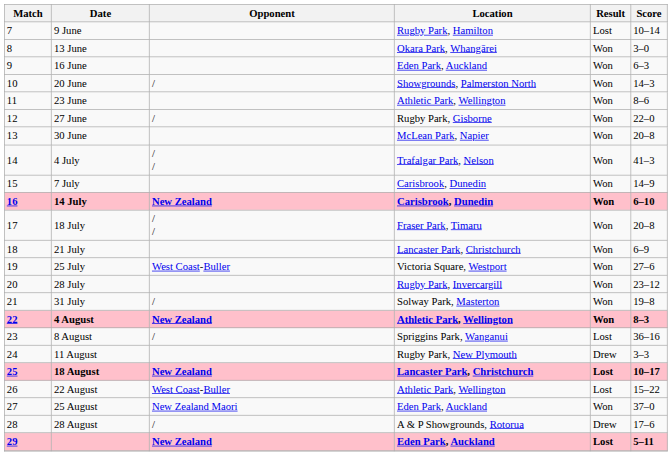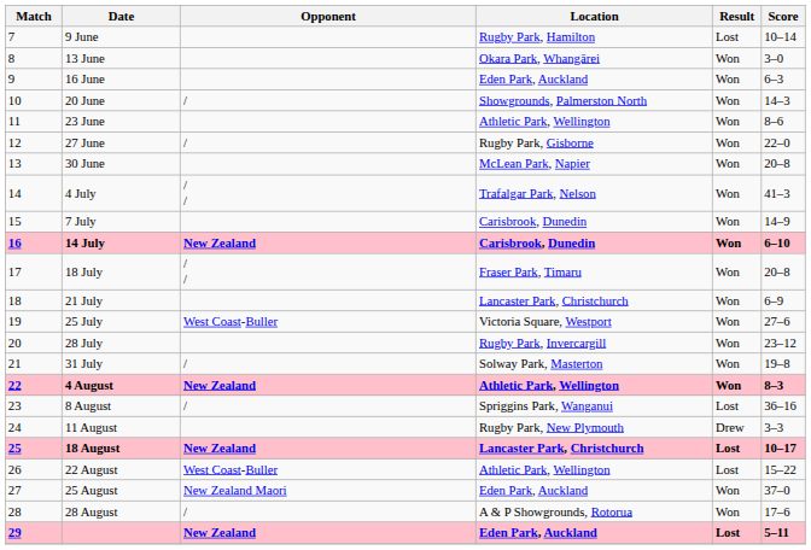 <table class = "wikitable" style="width: 75%; font-size: 95%; border: 1px solid darkgray" cellpadding="4" cellspacing="0">
 <tr>
 <th scope="col" width="4%">Match</th>
 <th scope="col" width="10%">Date</th>
 <th scope="col" width="25%">Opponent</th>
 <th scope="col" width="20%">Location</th>
 <th scope="col" width="2%">Result</th>
 <th scope="col" width="2%">Score</th>
 </tr>
 <tr>
 <td>7</td>
 <td>9 June</td>
 <td></td>
 <td><a href='#'>Rugby Park</a>, <a href='#'>Hamilton</a></td>
 <td>Lost</td>
 <td>10–14</td>
 </tr>
 <tr>
 <td>8</td>
 <td>13 June</td>
 <td></td>
 <td><a href='#'>Okara Park</a>, <a href='#'>Whangārei</a></td>
 <td>Won</td>
 <td>3–0</td>
 </tr>
 <tr>
 <td>9</td>
 <td>16 June</td>
 <td></td>
 <td><a href='#'>Eden Park</a>, <a href='#'>Auckland</a></td>
 <td>Won</td>
 <td>6–3</td>
 </tr>
 <tr>
 <td>10</td>
 <td>20 June</td>
 <td> /<br></td>
 <td><a href='#'>Showgrounds</a>, <a href='#'>Palmerston North</a></td>
 <td>Won</td>
 <td>14–3</td>
 </tr>
 <tr>
 <td>11</td>
 <td>23 June</td>
 <td></td>
 <td><a href='#'>Athletic Park</a>, <a href='#'>Wellington</a></td>
 <td>Won</td>
 <td>8–6</td>
 </tr>
 <tr>
 <td>12</td>
 <td>27 June</td>
 <td> /<br></td>
 <td>Rugby Park, <a href='#'>Gisborne</a></td>
 <td>Won</td>
 <td>22–0</td>
 </tr>
 <tr>
 <td>13</td>
 <td>30 June</td>
 <td></td>
 <td><a href='#'>McLean Park</a>, <a href='#'>Napier</a></td>
 <td>Won</td>
 <td>20–8</td>
 </tr>
 <tr>
 <td>14</td>
 <td>4 July</td>
 <td> /<br> /<br></td>
 <td><a href='#'>Trafalgar Park</a>, <a href='#'>Nelson</a></td>
 <td>Won</td>
 <td>41–3</td>
 </tr>
 <tr>
 <td>15</td>
 <td>7 July</td>
 <td></td>
 <td><a href='#'>Carisbrook</a>, <a href='#'>Dunedin</a></td>
 <td>Won</td>
 <td>14–9</td>
 </tr>
 <tr bgcolor=Pink>
 <td><strong><a href='#'>16</a></strong></td>
 <td><strong>14 July</strong></td>
 <td> <strong><a href='#'>New Zealand</a></strong></td>
 <td><strong><a href='#'>Carisbrook</a>, <a href='#'>Dunedin</a></strong></td>
 <td><strong>Won</strong></td>
 <td><strong>6–10</strong></td>
 </tr>
 <tr>
 <td>17</td>
 <td>18 July</td>
 <td> /<br> /<br></td>
 <td><a href='#'>Fraser Park</a>, <a href='#'>Timaru</a></td>
 <td>Won</td>
 <td>20–8</td>
 </tr>
 <tr>
 <td>18</td>
 <td>21 July</td>
 <td></td>
 <td><a href='#'>Lancaster Park</a>, <a href='#'>Christchurch</a></td>
 <td>Won</td>
 <td>6–9</td>
 </tr>
 <tr>
 <td>19</td>
 <td>25 July</td>
 <td> <a href='#'>West Coast</a>-<a href='#'>Buller</a></td>
 <td>Victoria Square, <a href='#'>Westport</a></td>
 <td>Won</td>
 <td>27–6</td>
 </tr>
 <tr>
 <td>20</td>
 <td>28 July</td>
 <td></td>
 <td><a href='#'>Rugby Park</a>, <a href='#'>Invercargill</a></td>
 <td>Won</td>
 <td>23–12</td>
 </tr>
 <tr>
 <td>21</td>
 <td>31 July</td>
 <td> /<br></td>
 <td>Solway Park, <a href='#'>Masterton</a></td>
 <td>Won</td>
 <td>19–8</td>
 </tr>
 <tr bgcolor=Pink>
 <td><strong><a href='#'>22</a></strong></td>
 <td><strong>4 August</strong></td>
 <td> <strong><a href='#'>New Zealand</a></strong></td>
 <td><strong><a href='#'>Athletic Park</a>, <a href='#'>Wellington</a></strong></td>
 <td><strong>Won</strong></td>
 <td><strong>8–3</strong></td>
 </tr>
 <tr>
 <td>23</td>
 <td>8 August</td>
 <td> /<br></td>
 <td>Spriggins Park, <a href='#'>Wanganui</a></td>
 <td>Lost</td>
 <td>36–16</td>
 </tr>
 <tr>
 <td>24</td>
 <td>11 August</td>
 <td></td>
 <td>Rugby Park, <a href='#'>New Plymouth</a></td>
 <td>Drew</td>
 <td>3–3</td>
 </tr>
 <tr bgcolor=Pink>
 <td><strong><a href='#'>25</a></strong></td>
 <td><strong>18 August</strong></td>
 <td> <strong><a href='#'>New Zealand</a></strong></td>
 <td><strong><a href='#'>Lancaster Park</a>, <a href='#'>Christchurch</a></strong></td>
 <td><strong>Lost</strong></td>
 <td><strong>10–17</strong></td>
 </tr>
 <tr>
 <td>26</td>
 <td>22 August</td>
 <td> <a href='#'>West Coast</a>-<a href='#'>Buller</a></td>
 <td><a href='#'>Athletic Park</a>, <a href='#'>Wellington</a></td>
 <td>Lost</td>
 <td>15–22</td>
 </tr>
 <tr>
 <td>27</td>
 <td>25 August</td>
 <td> <a href='#'>New Zealand Maori</a></td>
 <td><a href='#'>Eden Park</a>, <a href='#'>Auckland</a></td>
 <td>Won</td>
 <td>37–0</td>
 </tr>
 <tr>
 <td>28</td>
 <td>28 August</td>
 <td> /<br></td>
 <td>A & P Showgrounds, <a href='#'>Rotorua</a></td>
-<td>Drew</td>
+<td>Won</td>
 <td>17–6</td>
 </tr>
 <tr bgcolor=Pink>
 <td><strong><a href='#'>29</a></strong></td>
 <td></td>
 <td> <strong><a href='#'>New Zealand</a></strong></td>
 <td><strong><a href='#'>Eden Park</a>, <a href='#'>Auckland</a></strong></td>
 <td><strong>Lost</strong></td>
 <td><strong>5–11</strong></td>
 </tr>
 <tr>
 </tr>
 </table>
